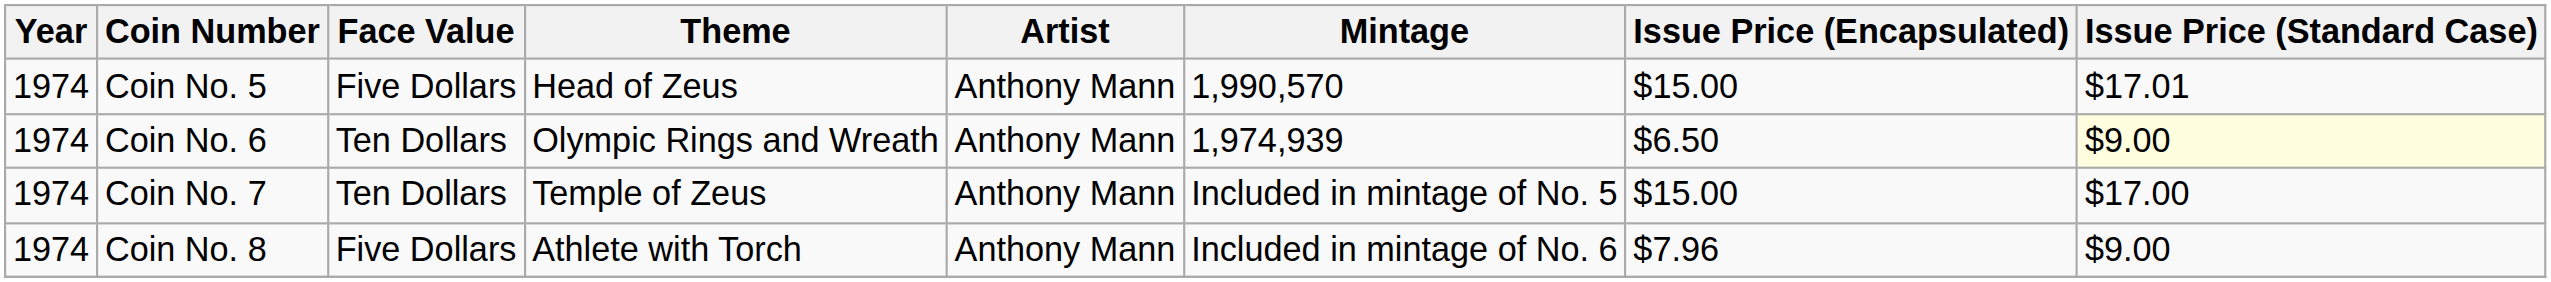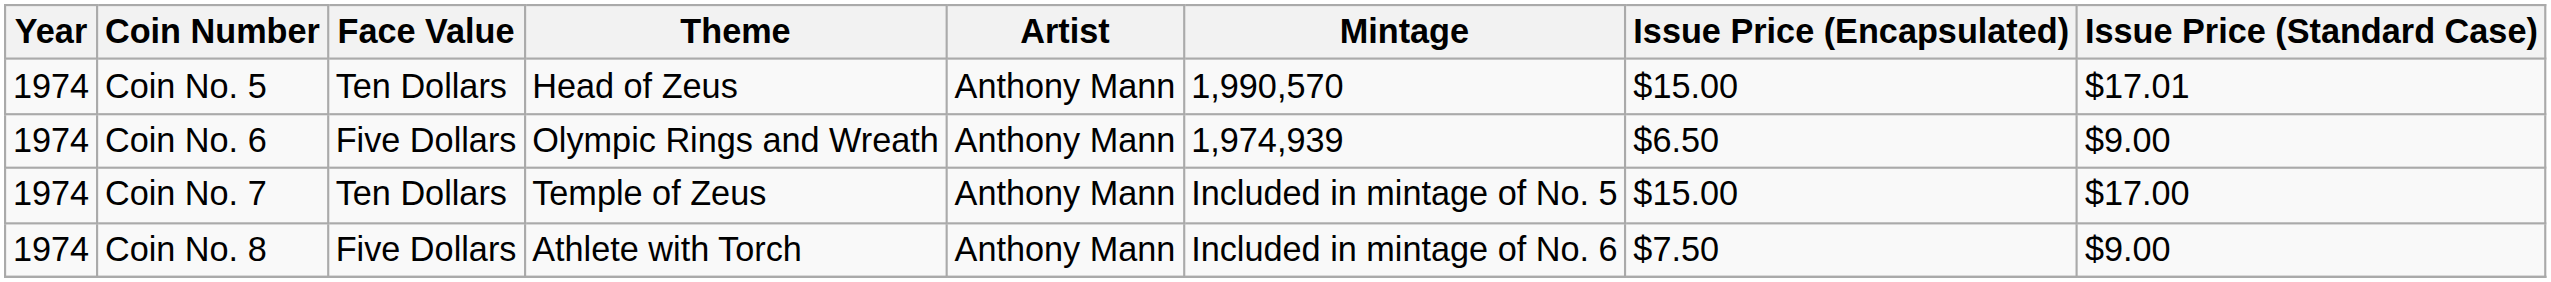 <table class="wikitable">
 <tr>
 <th>Year</th>
 <th>Coin Number</th>
 <th>Face Value</th>
 <th>Theme</th>
 <th>Artist</th>
 <th>Mintage</th>
 <th>Issue Price (Encapsulated)</th>
 <th>Issue Price (Standard Case)</th>
 </tr>
 <tr>
 <td>1974</td>
 <td>Coin No. 5</td>
-<td>Five Dollars</td>
+<td>Ten Dollars</td>
 <td>Head of Zeus</td>
 <td>Anthony Mann</td>
 <td>1,990,570</td>
 <td>$15.00</td>
 <td>$17.01</td>
 </tr>
 <tr>
 <td>1974</td>
 <td>Coin No. 6</td>
-<td>Ten Dollars</td>
+<td>Five Dollars</td>
 <td>Olympic Rings and Wreath</td>
 <td>Anthony Mann</td>
 <td>1,974,939</td>
 <td>$6.50</td>
-<td style="background: lightyellow;">$9.00</td>
+<td>$9.00</td>
 </tr>
 <tr>
 <td>1974</td>
 <td>Coin No. 7</td>
 <td>Ten Dollars</td>
 <td>Temple of Zeus</td>
 <td>Anthony Mann</td>
 <td>Included in mintage of No. 5</td>
 <td>$15.00</td>
 <td>$17.00</td>
 </tr>
 <tr>
 <td>1974</td>
 <td>Coin No. 8</td>
 <td>Five Dollars</td>
 <td>Athlete with Torch</td>
 <td>Anthony Mann</td>
 <td>Included in mintage of No. 6</td>
-<td>$7.96</td>
+<td>$7.50</td>
 <td>$9.00</td>
 </tr>
 <tr>
 </tr>
 </table>
